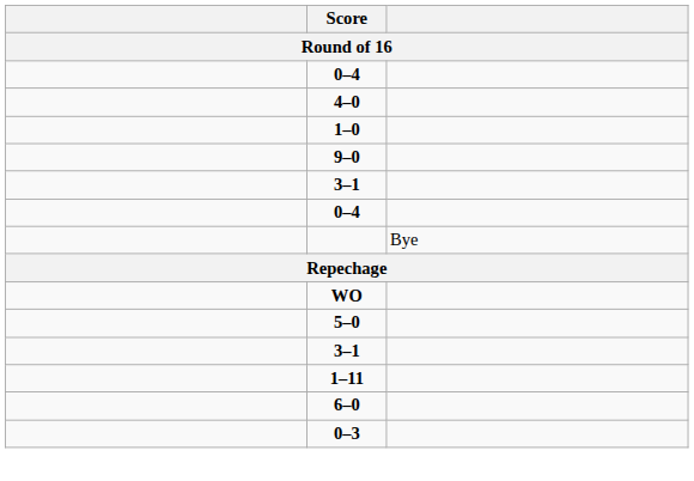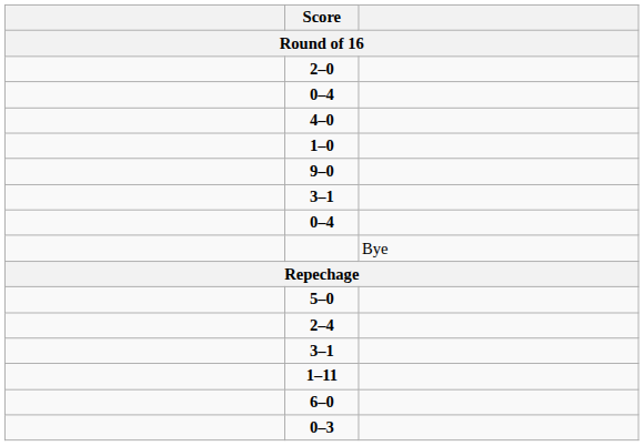 <table class="wikitable" style="text-align: left;">
 <tr>
 <th align="right" width="270"></th>
 <th width="65">Score</th>
 <th align="left" width="270"></th>
 </tr>
 <tr>
 <th colspan="3">Round of 16</th>
+</tr>
+<tr>
+<td><strong></strong></td>
+<td align=center><strong>2–0</strong></td>
+<td></td>
 </tr>
 <tr>
 <td></td>
 <td align=center><strong>0–4</strong></td>
 <td><strong></strong></td>
 </tr>
 <tr>
 <td><strong></strong></td>
 <td align=center><strong>4–0</strong></td>
 <td></td>
 </tr>
 <tr>
 <td><strong></strong></td>
 <td align=center><strong>1–0</strong></td>
 <td></td>
 </tr>
 <tr>
 <td><strong></strong></td>
 <td align=center><strong>9–0</strong></td>
 <td></td>
 </tr>
 <tr>
 <td><strong></strong></td>
 <td align=center><strong>3–1</strong></td>
 <td></td>
 </tr>
 <tr>
 <td></td>
 <td align=center><strong>0–4</strong></td>
 <td><strong></strong></td>
 </tr>
 <tr>
 <td><strong></strong></td>
 <td></td>
 <td>Bye</td>
 </tr>
 <tr>
 <th colspan="3">Repechage</th>
 </tr>
 <tr>
-<td></td>
-<td align=center><strong>WO</strong></td>
-<td><strong></strong></td>
-</tr>
-<tr>
 <td><strong></strong></td>
 <td align=center><strong>5–0</strong></td>
 <td></td>
+</tr>
+<tr>
+<td></td>
+<td align=center><strong>2–4</strong></td>
+<td><strong></strong></td>
 </tr>
 <tr>
 <td><strong></strong></td>
 <td align=center><strong>3–1</strong></td>
 <td></td>
 </tr>
 <tr>
 <td></td>
 <td align=center><strong>1–11</strong></td>
 <td><strong></strong></td>
 </tr>
 <tr>
 <td><strong></strong></td>
 <td align=center><strong>6–0</strong></td>
 <td></td>
 </tr>
 <tr>
 <td></td>
 <td align=center><strong>0–3</strong></td>
 <td><strong></strong></td>
 </tr>
 </table>
